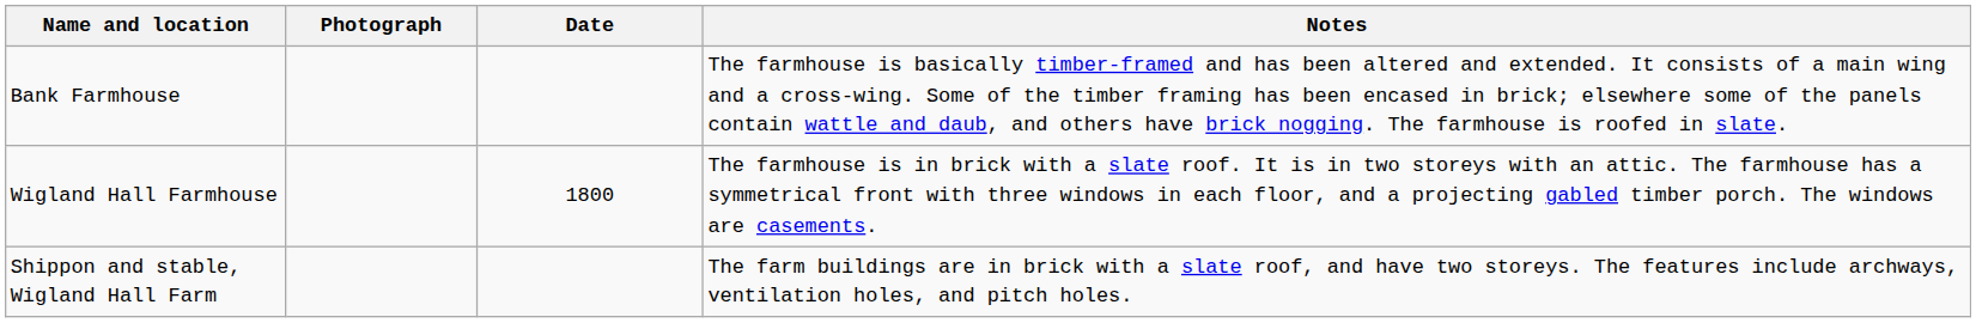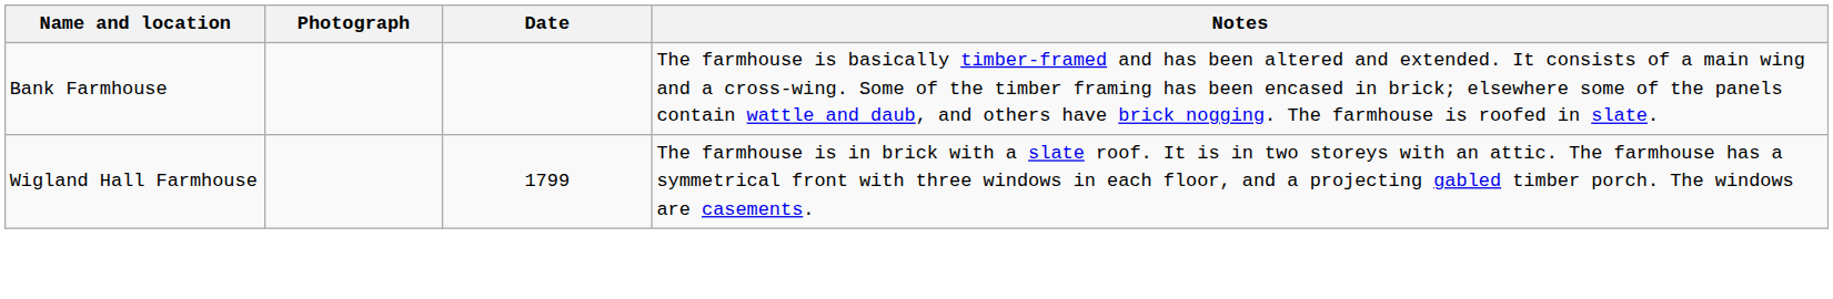 <table class="wikitable sortable plainrowheaders" style="width:100%;border:0px;text-align:left;line-height:150%;">
 <tr>
 <th scope="col"  style="width:150px">Name and location</th>
 <th scope="col"  style="width:100px" class="unsortable">Photograph</th>
 <th scope="col"  style="width:120px">Date</th>
 <th scope="col"  style="width:700px" class="unsortable">Notes</th>
 </tr>
 <tr>
 <td>Bank Farmhouse<br><small></small></td>
 <td></td>
 <td align="center"></td>
 <td>The farmhouse is basically <a href='#'>timber-framed</a> and has been altered and extended.  It consists of a main wing and a cross-wing.  Some of the timber framing has been encased in brick; elsewhere some of the panels contain <a href='#'>wattle and daub</a>, and others have <a href='#'>brick nogging</a>.  The farmhouse is roofed in <a href='#'>slate</a>.</td>
 </tr>
 <tr>
 <td>Wigland Hall Farmhouse<br><small></small></td>
 <td></td>
-<td align="center">1800</td>
+<td align="center">1799</td>
 <td>The farmhouse is in brick with a <a href='#'>slate</a> roof.  It is in two storeys with an attic.  The farmhouse has a symmetrical front with three windows in each floor, and a projecting <a href='#'>gabled</a> timber porch.  The windows are <a href='#'>casements</a>.</td>
-</tr>
-<tr>
-<td>Shippon and stable,<br>Wigland Hall Farm<br><small></small></td>
-<td></td>
-<td align="center"></td>
-<td>The farm buildings are in brick with a <a href='#'>slate</a> roof, and have two storeys.  The features include archways, ventilation holes, and pitch holes.</td>
 </tr>
 <tr>
 </tr>
 </table>
